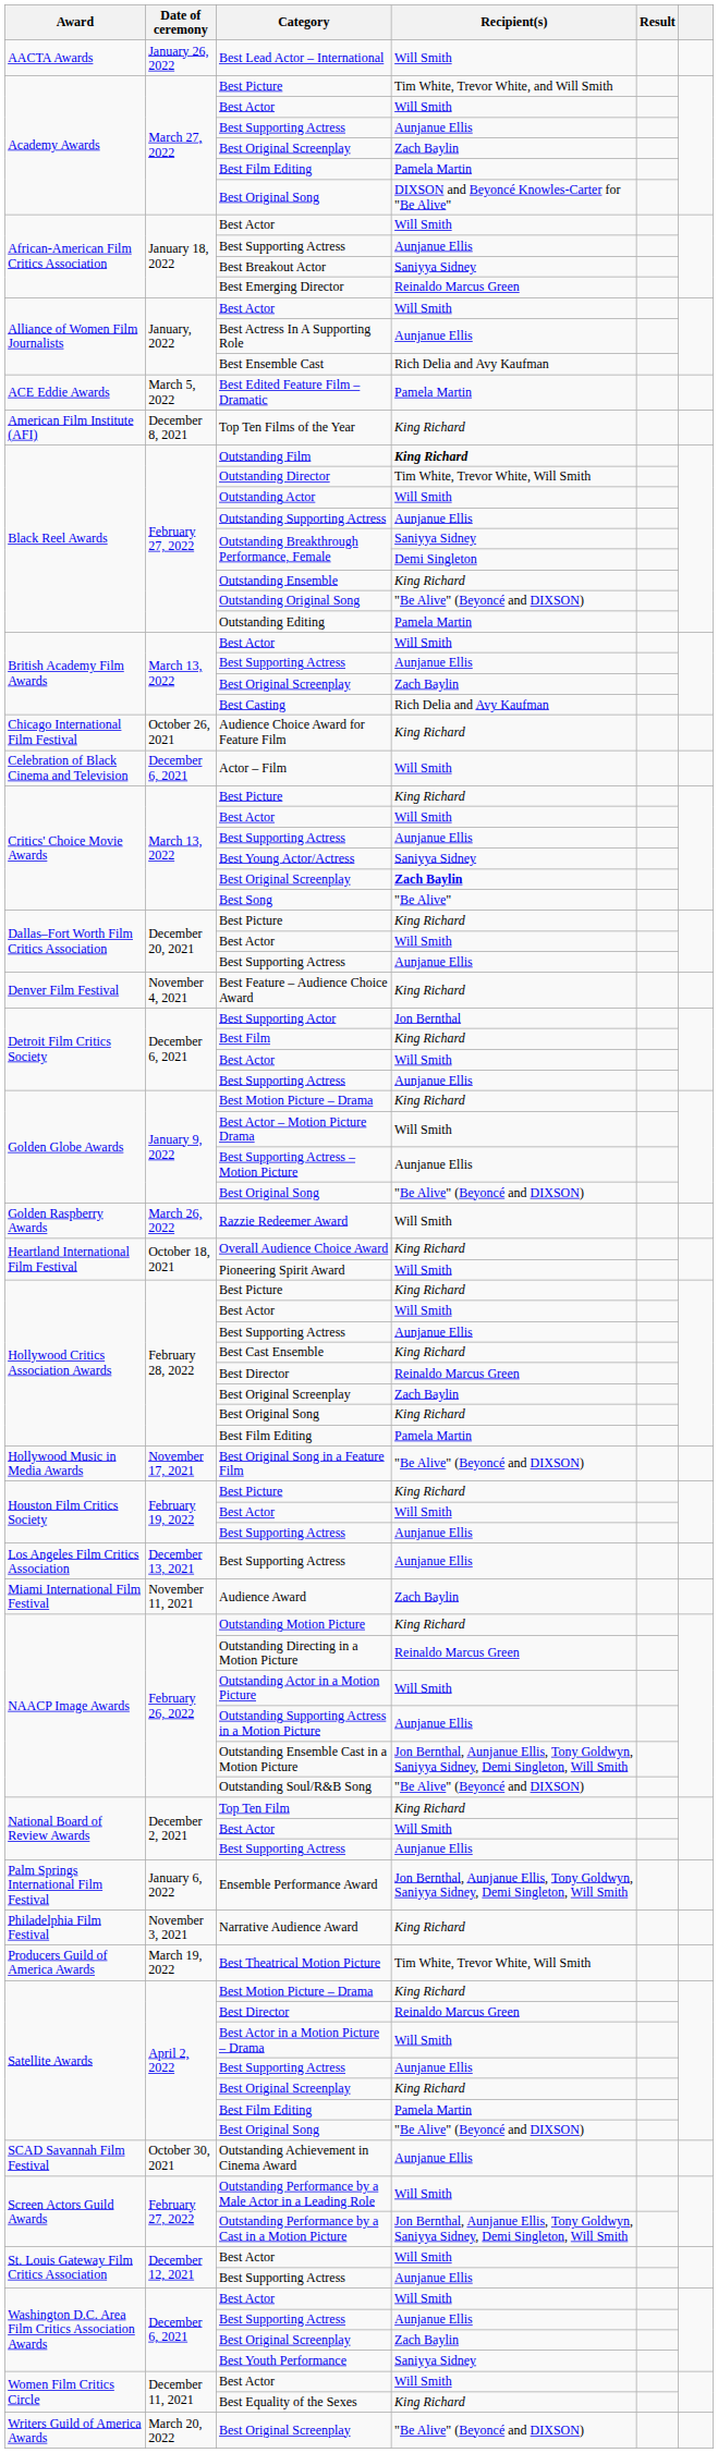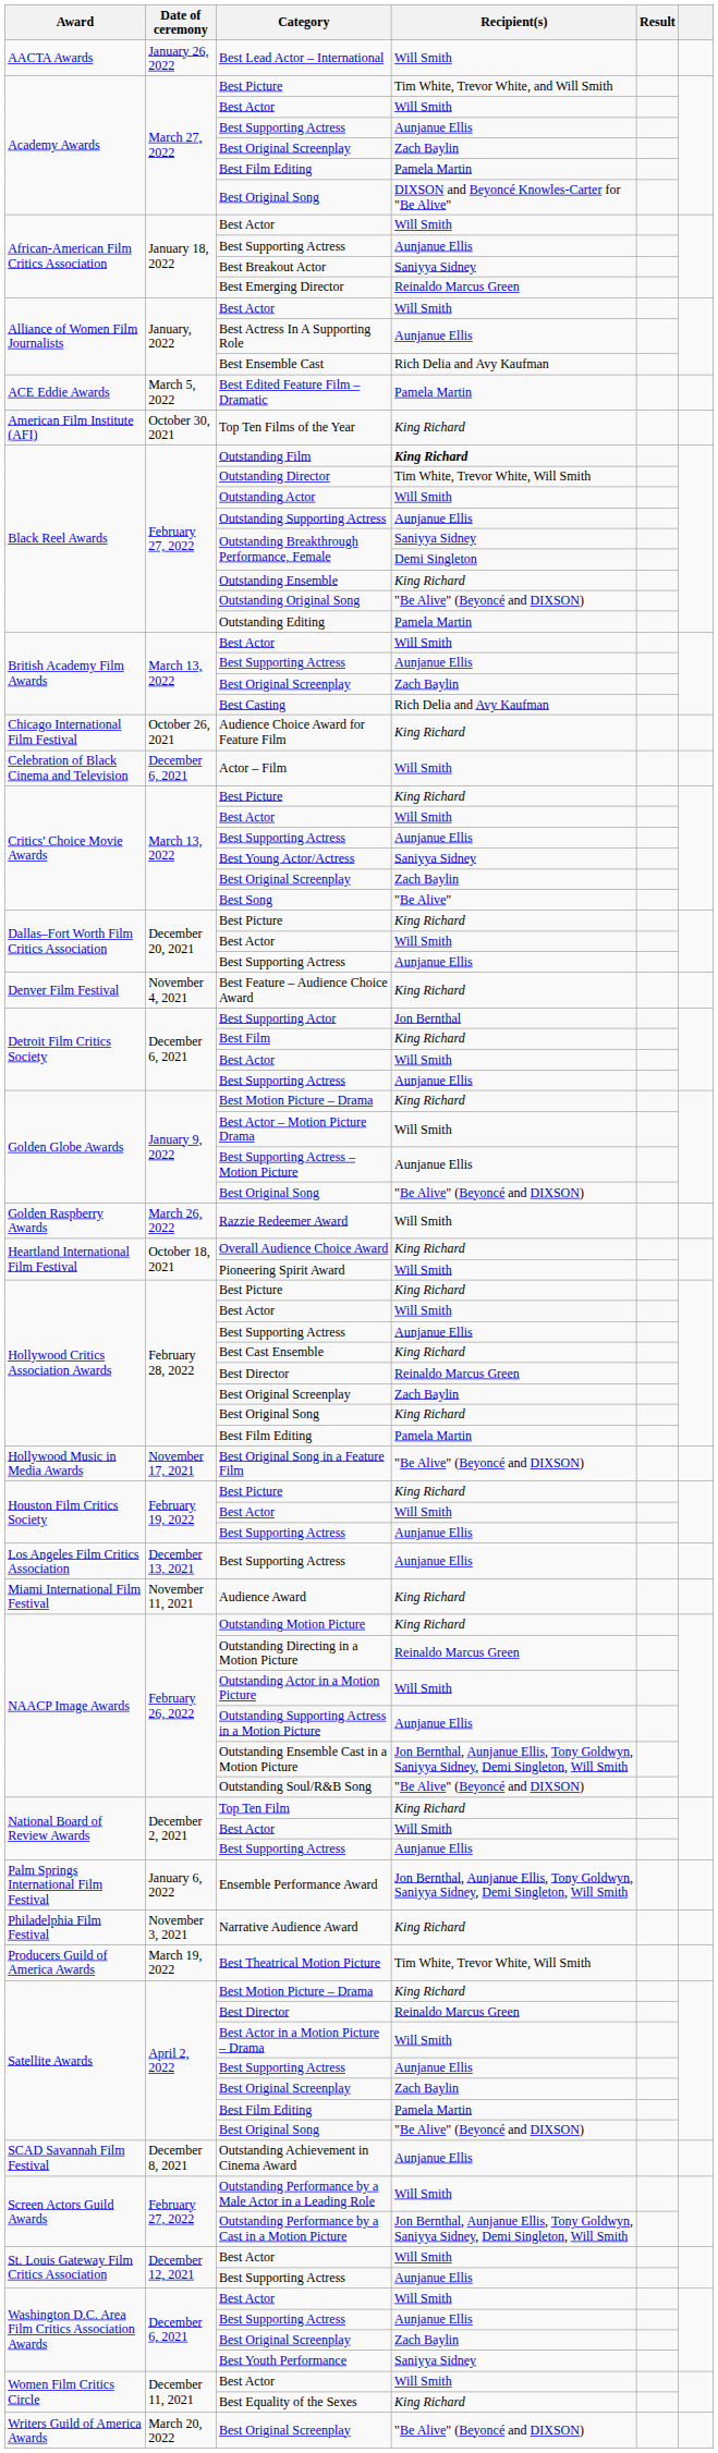 <table class="wikitable plainrowheaders sortable">
 <tr>
 <th scope="col" style="width:20%;">Award</th>
 <th scope="col" style="width:10%;">Date of ceremony</th>
 <th scope="col" style="width:25%;">Category</th>
 <th scope="col" style="width:35%;">Recipient(s)</th>
 <th scope="col" style="width:5%;">Result</th>
 <th class="unsortable" scope="col" style="width:10%;"></th>
 </tr>
 <tr>
 <td><a href='#'>AACTA Awards</a></td>
 <td><a href='#'>January 26, 2022</a></td>
 <td><a href='#'>Best Lead Actor – International</a></td>
 <td><a href='#'>Will Smith</a></td>
 <td></td>
 <td></td>
 </tr>
 <tr>
 <td rowspan="6"><a href='#'>Academy Awards</a></td>
 <td rowspan="6"><a href='#'>March 27, 2022</a></td>
 <td><a href='#'>Best Picture</a></td>
 <td>Tim White, Trevor White, and Will Smith</td>
 <td></td>
 <td rowspan="6" align="center"></td>
 </tr>
 <tr>
 <td><a href='#'>Best Actor</a></td>
 <td><a href='#'>Will Smith</a></td>
 <td></td>
 </tr>
 <tr>
 <td><a href='#'>Best Supporting Actress</a></td>
 <td><a href='#'>Aunjanue Ellis</a></td>
 <td></td>
 </tr>
 <tr>
 <td><a href='#'>Best Original Screenplay</a></td>
 <td><a href='#'>Zach Baylin</a></td>
 <td></td>
 </tr>
 <tr>
 <td><a href='#'>Best Film Editing</a></td>
 <td><a href='#'>Pamela Martin</a></td>
 <td></td>
 </tr>
 <tr>
 <td><a href='#'>Best Original Song</a></td>
 <td><a href='#'>DIXSON</a> and <a href='#'>Beyoncé Knowles-Carter</a> for "<a href='#'>Be Alive</a>"</td>
 <td></td>
 </tr>
 <tr>
 <td rowspan="4"><a href='#'>African-American Film Critics Association</a></td>
 <td rowspan="4">January 18, 2022</td>
 <td>Best Actor</td>
 <td><a href='#'>Will Smith</a></td>
 <td></td>
 <td rowspan="4"></td>
 </tr>
 <tr>
 <td>Best Supporting Actress</td>
 <td><a href='#'>Aunjanue Ellis</a></td>
 <td></td>
 </tr>
 <tr>
 <td>Best Breakout Actor</td>
 <td><a href='#'>Saniyya Sidney</a></td>
 <td></td>
 </tr>
 <tr>
 <td>Best Emerging Director</td>
 <td><a href='#'>Reinaldo Marcus Green</a></td>
 <td></td>
 </tr>
 <tr>
 <td rowspan="3"><a href='#'>Alliance of Women Film Journalists</a></td>
 <td rowspan="3">January, 2022</td>
 <td><a href='#'>Best Actor</a></td>
 <td><a href='#'>Will Smith</a></td>
 <td></td>
 <td rowspan="3"></td>
 </tr>
 <tr>
 <td>Best Actress In A Supporting Role</td>
 <td><a href='#'>Aunjanue Ellis</a></td>
 <td></td>
 </tr>
 <tr>
 <td>Best Ensemble Cast</td>
 <td>Rich Delia and Avy Kaufman</td>
 <td></td>
 </tr>
 <tr>
 <td><a href='#'>ACE Eddie Awards</a></td>
 <td>March 5, 2022</td>
 <td><a href='#'>Best Edited Feature Film – Dramatic</a></td>
 <td><a href='#'>Pamela Martin</a></td>
 <td></td>
 <td></td>
 </tr>
 <tr>
 <td><a href='#'>American Film Institute (AFI)</a></td>
-<td>December 8, 2021</td>
+<td>October 30, 2021</td>
 <td>Top Ten Films of the Year</td>
 <td><em>King Richard</em></td>
 <td></td>
 <td></td>
 </tr>
 <tr>
 <td rowspan="9"><a href='#'>Black Reel Awards</a></td>
 <td rowspan="9"><a href='#'>February 27, 2022</a></td>
 <td><a href='#'>Outstanding Film</a></td>
 <td><strong><em>King Richard</em></strong></td>
 <td></td>
 <td rowspan="9"></td>
 </tr>
 <tr>
 <td><a href='#'>Outstanding Director</a></td>
 <td>Tim White, Trevor White, Will Smith</td>
 <td></td>
 </tr>
 <tr>
 <td><a href='#'>Outstanding Actor</a></td>
 <td><a href='#'>Will Smith</a></td>
 <td></td>
 </tr>
 <tr>
 <td><a href='#'>Outstanding Supporting Actress</a></td>
 <td><a href='#'>Aunjanue Ellis</a></td>
 <td></td>
 </tr>
 <tr>
 <td rowspan="2"><a href='#'>Outstanding Breakthrough Performance, Female</a></td>
 <td><a href='#'>Saniyya Sidney</a></td>
 <td></td>
 </tr>
 <tr>
 <td><a href='#'>Demi Singleton</a></td>
 <td></td>
 </tr>
 <tr>
 <td><a href='#'>Outstanding Ensemble</a></td>
 <td><em>King Richard</em></td>
 <td></td>
 </tr>
 <tr>
 <td><a href='#'>Outstanding Original Song</a></td>
 <td>"<a href='#'>Be Alive</a>" (<a href='#'>Beyoncé</a> and <a href='#'>DIXSON</a>)</td>
 <td></td>
 </tr>
 <tr>
 <td>Outstanding Editing</td>
 <td><a href='#'>Pamela Martin</a></td>
 <td></td>
 </tr>
 <tr>
 <td rowspan="4"><a href='#'>British Academy Film Awards</a></td>
 <td rowspan="4"><a href='#'>March 13, 2022</a></td>
 <td><a href='#'>Best Actor</a></td>
 <td><a href='#'>Will Smith</a></td>
 <td></td>
 <td rowspan="4"></td>
 </tr>
 <tr>
 <td><a href='#'>Best Supporting Actress</a></td>
 <td><a href='#'>Aunjanue Ellis</a></td>
 <td></td>
 </tr>
 <tr>
 <td><a href='#'>Best Original Screenplay</a></td>
 <td><a href='#'>Zach Baylin</a></td>
 <td></td>
 </tr>
 <tr>
 <td><a href='#'>Best Casting</a></td>
 <td>Rich Delia and <a href='#'>Avy Kaufman</a></td>
 <td></td>
 </tr>
 <tr>
 <td><a href='#'>Chicago International Film Festival</a></td>
 <td>October 26, 2021</td>
 <td>Audience Choice Award for Feature Film</td>
 <td><em>King Richard</em></td>
 <td></td>
 <td></td>
 </tr>
 <tr>
 <td><a href='#'>Celebration of Black Cinema and Television</a></td>
 <td><a href='#'>December 6, 2021</a></td>
 <td>Actor – Film</td>
 <td><a href='#'>Will Smith</a></td>
 <td></td>
 <td></td>
 </tr>
 <tr>
 <td rowspan="6"><a href='#'>Critics' Choice Movie Awards</a></td>
 <td rowspan="6"><a href='#'>March 13, 2022</a></td>
 <td><a href='#'>Best Picture</a></td>
 <td><em>King Richard</em></td>
 <td></td>
 <td rowspan="6"></td>
 </tr>
 <tr>
 <td><a href='#'>Best Actor</a></td>
 <td><a href='#'>Will Smith</a></td>
 <td></td>
 </tr>
 <tr>
 <td><a href='#'>Best Supporting Actress</a></td>
 <td><a href='#'>Aunjanue Ellis</a></td>
 <td></td>
 </tr>
 <tr>
 <td><a href='#'>Best Young Actor/Actress</a></td>
 <td><a href='#'>Saniyya Sidney</a></td>
 <td></td>
 </tr>
 <tr>
 <td><a href='#'>Best Original Screenplay</a></td>
-<td><strong><a href='#'>Zach Baylin</a></strong></td>
+<td><a href='#'>Zach Baylin</a></td>
 <td></td>
 </tr>
 <tr>
 <td><a href='#'>Best Song</a></td>
 <td>"<a href='#'>Be Alive</a>"</td>
 <td></td>
 </tr>
 <tr>
 <td rowspan="3"><a href='#'>Dallas–Fort Worth Film Critics Association</a></td>
 <td rowspan="3">December 20, 2021</td>
 <td>Best Picture</td>
 <td><em>King Richard</em></td>
 <td></td>
 <td rowspan="3"></td>
 </tr>
 <tr>
 <td>Best Actor</td>
 <td><a href='#'>Will Smith</a></td>
 <td></td>
 </tr>
 <tr>
 <td>Best Supporting Actress</td>
 <td><a href='#'>Aunjanue Ellis</a></td>
 <td></td>
 </tr>
 <tr>
 <td rowspan="1"><a href='#'>Denver Film Festival</a></td>
 <td rowspan="1">November 4, 2021</td>
 <td>Best Feature – Audience Choice Award</td>
 <td><em>King Richard</em></td>
 <td></td>
 <td rowspan="1"></td>
 </tr>
 <tr>
 <td rowspan="4"><a href='#'>Detroit Film Critics Society</a></td>
 <td rowspan="4">December 6, 2021</td>
 <td><a href='#'>Best Supporting Actor</a></td>
 <td><a href='#'>Jon Bernthal</a></td>
 <td></td>
 <td rowspan="4"></td>
 </tr>
 <tr>
 <td><a href='#'>Best Film</a></td>
 <td><em>King Richard</em></td>
 <td></td>
 </tr>
 <tr>
 <td><a href='#'>Best Actor</a></td>
 <td><a href='#'>Will Smith</a></td>
 <td></td>
 </tr>
 <tr>
 <td><a href='#'>Best Supporting Actress</a></td>
 <td><a href='#'>Aunjanue Ellis</a></td>
 <td></td>
 </tr>
 <tr>
 <td rowspan="4"><a href='#'>Golden Globe Awards</a></td>
 <td rowspan="4"><a href='#'>January 9, 2022</a></td>
 <td><a href='#'>Best Motion Picture – Drama</a></td>
 <td><em>King Richard</em></td>
 <td></td>
 <td rowspan="4" align="center"></td>
 </tr>
 <tr>
 <td><a href='#'>Best Actor – Motion Picture Drama</a></td>
 <td>Will Smith</td>
 <td></td>
 </tr>
 <tr>
 <td><a href='#'>Best Supporting Actress – Motion Picture</a></td>
 <td>Aunjanue Ellis</td>
 <td></td>
 </tr>
 <tr>
 <td><a href='#'>Best Original Song</a></td>
 <td>"<a href='#'>Be Alive</a>" (<a href='#'>Beyoncé</a> and <a href='#'>DIXSON</a>)</td>
 <td></td>
 </tr>
 <tr>
 <td><a href='#'>Golden Raspberry Awards</a></td>
 <td><a href='#'>March 26, 2022</a></td>
 <td><a href='#'>Razzie Redeemer Award</a></td>
 <td>Will Smith</td>
 <td></td>
 <td></td>
 </tr>
 <tr>
 <td rowspan="2"><a href='#'>Heartland International Film Festival</a></td>
 <td rowspan="2">October 18, 2021</td>
 <td><a href='#'>Overall Audience Choice Award</a></td>
 <td><em>King Richard</em></td>
 <td></td>
 <td rowspan="2"></td>
 </tr>
 <tr>
 <td>Pioneering Spirit Award</td>
 <td><a href='#'>Will Smith</a></td>
 <td></td>
 </tr>
 <tr>
 <td rowspan="8"><a href='#'>Hollywood Critics Association Awards</a></td>
 <td rowspan="8">February 28, 2022</td>
 <td>Best Picture</td>
 <td><em>King Richard</em></td>
 <td></td>
 <td rowspan="8"></td>
 </tr>
 <tr>
 <td>Best Actor</td>
 <td><a href='#'>Will Smith</a></td>
 <td></td>
 </tr>
 <tr>
 <td>Best Supporting Actress</td>
 <td><a href='#'>Aunjanue Ellis</a></td>
 <td></td>
 </tr>
 <tr>
 <td>Best Cast Ensemble</td>
 <td><em>King Richard</em></td>
 <td></td>
 </tr>
 <tr>
 <td>Best Director</td>
 <td><a href='#'>Reinaldo Marcus Green</a></td>
 <td></td>
 </tr>
 <tr>
 <td>Best Original Screenplay</td>
 <td><a href='#'>Zach Baylin</a></td>
 <td></td>
 </tr>
 <tr>
 <td>Best Original Song</td>
 <td><em>King Richard</em></td>
 <td></td>
 </tr>
 <tr>
 <td>Best Film Editing</td>
 <td><a href='#'>Pamela Martin</a></td>
 <td></td>
 </tr>
 <tr>
 <td><a href='#'>Hollywood Music in Media Awards</a></td>
 <td><a href='#'>November 17, 2021</a></td>
 <td><a href='#'>Best Original Song in a Feature Film</a></td>
 <td>"<a href='#'>Be Alive</a>" (<a href='#'>Beyoncé</a> and <a href='#'>DIXSON</a>)</td>
 <td></td>
 <td></td>
 </tr>
 <tr>
 <td rowspan="3"><a href='#'>Houston Film Critics Society</a></td>
 <td rowspan="3"><a href='#'>February 19, 2022</a></td>
 <td><a href='#'>Best Picture</a></td>
 <td><em>King Richard</em></td>
 <td></td>
 <td rowspan="3"></td>
 </tr>
 <tr>
 <td><a href='#'>Best Actor</a></td>
 <td><a href='#'>Will Smith</a></td>
 <td></td>
 </tr>
 <tr>
 <td><a href='#'>Best Supporting Actress</a></td>
 <td><a href='#'>Aunjanue Ellis</a></td>
 <td></td>
 </tr>
 <tr>
 <td><a href='#'>Los Angeles Film Critics Association</a></td>
 <td><a href='#'>December 13, 2021</a></td>
 <td>Best Supporting Actress</td>
 <td><a href='#'>Aunjanue Ellis</a></td>
 <td></td>
 <td></td>
 </tr>
 <tr>
 <td><a href='#'>Miami International Film Festival</a></td>
 <td>November 11, 2021</td>
 <td>Audience Award</td>
-<td><a href='#'>Zach Baylin</a></td>
+<td><em>King Richard</em></td>
 <td></td>
 <td></td>
 </tr>
 <tr>
 <td rowspan="6"><a href='#'>NAACP Image Awards</a></td>
 <td rowspan="6"><a href='#'>February 26, 2022</a></td>
 <td><a href='#'>Outstanding Motion Picture</a></td>
 <td><em>King Richard</em></td>
 <td></td>
 <td rowspan="6"></td>
 </tr>
 <tr>
 <td>Outstanding Directing in a Motion Picture</td>
 <td><a href='#'>Reinaldo Marcus Green</a></td>
 <td></td>
 </tr>
 <tr>
 <td><a href='#'>Outstanding Actor in a Motion Picture</a></td>
 <td><a href='#'>Will Smith</a></td>
 <td></td>
 </tr>
 <tr>
 <td><a href='#'>Outstanding Supporting Actress in a Motion Picture</a></td>
 <td><a href='#'>Aunjanue Ellis</a></td>
 <td></td>
 </tr>
 <tr>
 <td>Outstanding Ensemble Cast in a Motion Picture</td>
 <td><a href='#'>Jon Bernthal</a>, <a href='#'>Aunjanue Ellis</a>, <a href='#'>Tony Goldwyn</a>, <a href='#'>Saniyya Sidney</a>, <a href='#'>Demi Singleton</a>, <a href='#'>Will Smith</a></td>
 <td></td>
 </tr>
 <tr>
 <td>Outstanding Soul/R&B Song</td>
 <td>"<a href='#'>Be Alive</a>" (<a href='#'>Beyoncé</a> and <a href='#'>DIXSON</a>)</td>
 <td></td>
 </tr>
 <tr>
 <td rowspan="3"><a href='#'>National Board of Review Awards</a></td>
 <td rowspan="3">December 2, 2021</td>
 <td><a href='#'>Top Ten Film</a></td>
 <td><em>King Richard</em></td>
 <td></td>
 <td rowspan="3"></td>
 </tr>
 <tr>
 <td><a href='#'>Best Actor</a></td>
 <td><a href='#'>Will Smith</a></td>
 <td></td>
 </tr>
 <tr>
 <td><a href='#'>Best Supporting Actress</a></td>
 <td><a href='#'>Aunjanue Ellis</a></td>
 <td></td>
 </tr>
 <tr>
 <td><a href='#'>Palm Springs International Film Festival</a></td>
 <td>January 6, 2022</td>
 <td>Ensemble Performance Award</td>
 <td><a href='#'>Jon Bernthal</a>, <a href='#'>Aunjanue Ellis</a>, <a href='#'>Tony Goldwyn</a>, <a href='#'>Saniyya Sidney</a>, <a href='#'>Demi Singleton</a>, <a href='#'>Will Smith</a></td>
 <td></td>
 <td></td>
 </tr>
 <tr>
 <td><a href='#'>Philadelphia Film Festival</a></td>
 <td>November 3, 2021</td>
 <td>Narrative Audience Award</td>
 <td><em>King Richard</em></td>
 <td></td>
 <td></td>
 </tr>
 <tr>
 <td><a href='#'>Producers Guild of America Awards</a></td>
 <td>March 19, 2022</td>
 <td><a href='#'>Best Theatrical Motion Picture</a></td>
 <td>Tim White, Trevor White, Will Smith</td>
 <td></td>
 <td></td>
 </tr>
 <tr>
 <td rowspan="7"><a href='#'>Satellite Awards</a></td>
 <td rowspan="7"><a href='#'>April 2, 2022</a></td>
 <td><a href='#'>Best Motion Picture – Drama</a></td>
 <td><em>King Richard</em></td>
 <td></td>
 <td rowspan="7"></td>
 </tr>
 <tr>
 <td><a href='#'>Best Director</a></td>
 <td><a href='#'>Reinaldo Marcus Green</a></td>
 <td></td>
 </tr>
 <tr>
 <td><a href='#'>Best Actor in a Motion Picture – Drama</a></td>
 <td><a href='#'>Will Smith</a></td>
 <td></td>
 </tr>
 <tr>
 <td><a href='#'>Best Supporting Actress</a></td>
 <td><a href='#'>Aunjanue Ellis</a></td>
 <td></td>
 </tr>
 <tr>
 <td><a href='#'>Best Original Screenplay</a></td>
-<td><em>King Richard</em></td>
+<td><a href='#'>Zach Baylin</a></td>
 <td></td>
 </tr>
 <tr>
 <td><a href='#'>Best Film Editing</a></td>
 <td><a href='#'>Pamela Martin</a></td>
 <td></td>
 </tr>
 <tr>
 <td><a href='#'>Best Original Song</a></td>
 <td>"<a href='#'>Be Alive</a>" (<a href='#'>Beyoncé</a> and <a href='#'>DIXSON</a>)</td>
 <td></td>
 </tr>
 <tr>
 <td><a href='#'>SCAD Savannah Film Festival</a></td>
-<td>October 30, 2021</td>
+<td>December 8, 2021</td>
 <td>Outstanding Achievement in Cinema Award</td>
 <td><a href='#'>Aunjanue Ellis</a></td>
 <td></td>
 <td></td>
 </tr>
 <tr>
 <td rowspan="2"><a href='#'>Screen Actors Guild Awards</a></td>
 <td rowspan="2"><a href='#'>February 27, 2022</a></td>
 <td><a href='#'>Outstanding Performance by a Male Actor in a Leading Role</a></td>
 <td><a href='#'>Will Smith</a></td>
 <td></td>
 <td rowspan="2"></td>
 </tr>
 <tr>
 <td><a href='#'>Outstanding Performance by a Cast in a Motion Picture</a></td>
 <td><a href='#'>Jon Bernthal</a>, <a href='#'>Aunjanue Ellis</a>, <a href='#'>Tony Goldwyn</a>, <a href='#'>Saniyya Sidney</a>, <a href='#'>Demi Singleton</a>, <a href='#'>Will Smith</a></td>
 <td></td>
 </tr>
 <tr>
 <td rowspan="2"><a href='#'>St. Louis Gateway Film Critics Association</a></td>
 <td rowspan="2"><a href='#'>December 12, 2021</a></td>
 <td>Best Actor</td>
 <td><a href='#'>Will Smith</a></td>
 <td></td>
 <td rowspan="2"></td>
 </tr>
 <tr>
 <td>Best Supporting Actress</td>
 <td><a href='#'>Aunjanue Ellis</a></td>
 <td></td>
 </tr>
 <tr>
 <td rowspan="4"><a href='#'>Washington D.C. Area Film Critics Association Awards</a></td>
 <td rowspan="4"><a href='#'>December 6, 2021</a></td>
 <td><a href='#'>Best Actor</a></td>
 <td><a href='#'>Will Smith</a></td>
 <td></td>
 <td rowspan="4"></td>
 </tr>
 <tr>
 <td><a href='#'>Best Supporting Actress</a></td>
 <td><a href='#'>Aunjanue Ellis</a></td>
 <td></td>
 </tr>
 <tr>
 <td><a href='#'>Best Original Screenplay</a></td>
 <td><a href='#'>Zach Baylin</a></td>
 <td></td>
 </tr>
 <tr>
 <td><a href='#'>Best Youth Performance</a></td>
 <td><a href='#'>Saniyya Sidney</a></td>
 <td></td>
 </tr>
 <tr>
 <td rowspan="2"><a href='#'>Women Film Critics Circle</a></td>
 <td rowspan="2">December 11, 2021</td>
 <td>Best Actor</td>
 <td><a href='#'>Will Smith</a></td>
 <td></td>
 <td rowspan="2"></td>
 </tr>
 <tr>
 <td>Best Equality of the Sexes</td>
 <td><em>King Richard</em></td>
 <td></td>
 </tr>
 <tr>
 <td><a href='#'>Writers Guild of America Awards</a></td>
 <td>March 20, 2022</td>
 <td><a href='#'>Best Original Screenplay</a></td>
 <td>"<a href='#'>Be Alive</a>" (<a href='#'>Beyoncé</a> and <a href='#'>DIXSON</a>)</td>
 <td></td>
 <td></td>
 </tr>
 </table>
